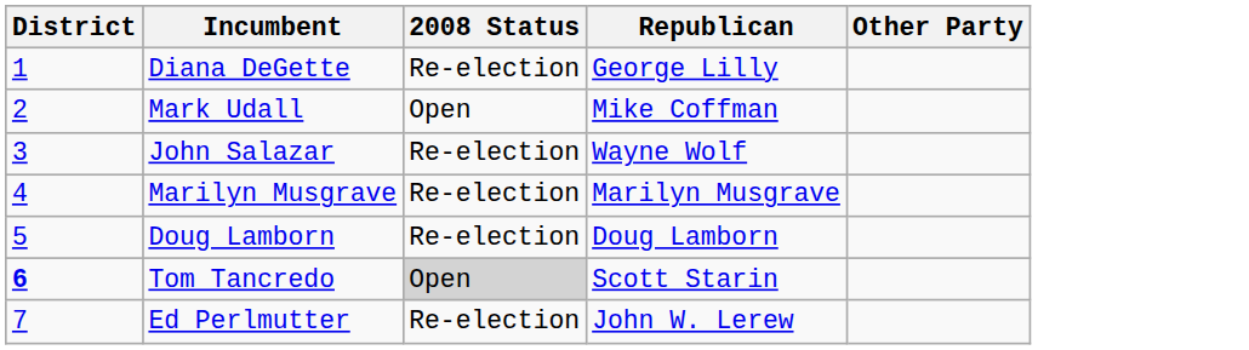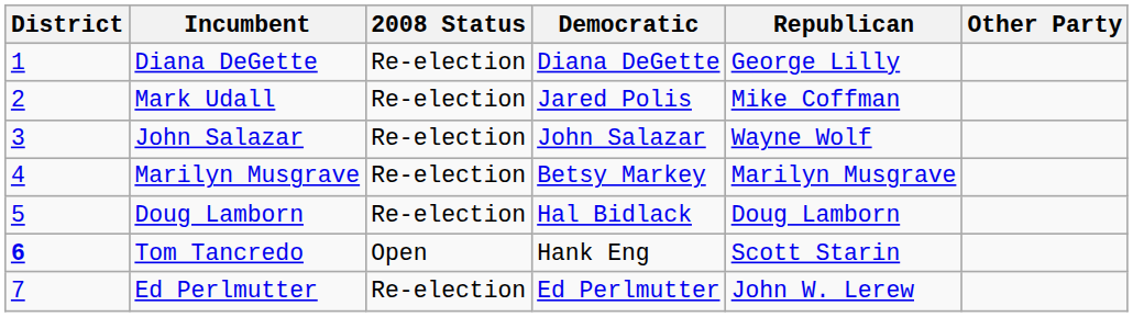 <table class="wikitable">
 <tr>
 <th>District</th>
 <th>Incumbent</th>
 <th>2008 Status</th>
+<th>Democratic</th>
 <th>Republican</th>
 <th>Other Party</th>
 </tr>
 <tr>
 <td><a href='#'>1</a></td>
 <td><a href='#'>Diana DeGette</a></td>
 <td>Re-election</td>
+<td><a href='#'>Diana DeGette</a></td>
 <td><a href='#'>George Lilly</a></td>
 <td></td>
 </tr>
 <tr>
 <td><a href='#'>2</a></td>
 <td><a href='#'>Mark Udall</a></td>
-<td>Open</td>
+<td>Re-election</td>
+<td><a href='#'>Jared Polis</a></td>
 <td><a href='#'>Mike Coffman</a></td>
 <td></td>
 </tr>
 <tr>
 <td><a href='#'>3</a></td>
 <td><a href='#'>John Salazar</a></td>
 <td>Re-election</td>
+<td><a href='#'>John Salazar</a></td>
 <td><a href='#'>Wayne Wolf</a></td>
 <td></td>
 </tr>
 <tr>
 <td><a href='#'>4</a></td>
 <td><a href='#'>Marilyn Musgrave</a></td>
 <td>Re-election</td>
+<td><a href='#'>Betsy Markey</a></td>
 <td><a href='#'>Marilyn Musgrave</a></td>
 <td></td>
 </tr>
 <tr>
 <td><a href='#'>5</a></td>
 <td><a href='#'>Doug Lamborn</a></td>
 <td>Re-election</td>
+<td><a href='#'>Hal Bidlack</a></td>
 <td><a href='#'>Doug Lamborn</a></td>
 <td></td>
 </tr>
 <tr>
 <td><strong><a href='#'>6</a></strong></td>
 <td><a href='#'>Tom Tancredo</a></td>
-<td style="background: lightgrey;">Open</td>
+<td>Open</td>
+<td>Hank Eng</td>
 <td><a href='#'>Scott Starin</a></td>
 <td></td>
 </tr>
 <tr>
 <td><a href='#'>7</a></td>
 <td><a href='#'>Ed Perlmutter</a></td>
 <td>Re-election</td>
+<td><a href='#'>Ed Perlmutter</a></td>
 <td><a href='#'>John W. Lerew</a></td>
 <td></td>
 </tr>
 </table>
